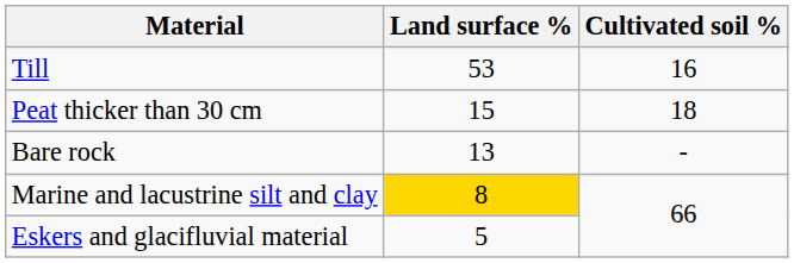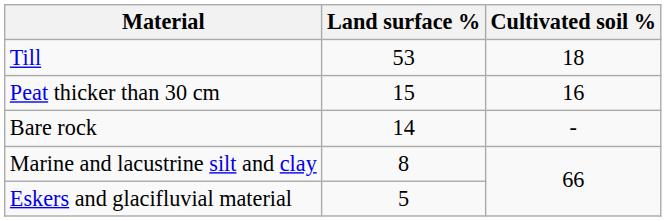 <table class="wikitable">
 <tr>
 <th>Material</th>
 <th>Land surface %</th>
 <th>Cultivated soil %</th>
 </tr>
 <tr>
 <td><a href='#'>Till</a></td>
 <td style="text-align: center;">53</td>
-<td style="text-align: center;">16</td>
+<td style="text-align: center;">18</td>
 </tr>
 <tr>
 <td><a href='#'>Peat</a> thicker than 30 cm</td>
 <td style="text-align: center;">15</td>
-<td style="text-align: center;">18</td>
+<td style="text-align: center;">16</td>
 </tr>
 <tr>
 <td>Bare rock</td>
-<td style="text-align: center;">13</td>
+<td style="text-align: center;">14</td>
 <td style="text-align: center;">-</td>
 </tr>
 <tr>
 <td>Marine and lacustrine <a href='#'>silt</a> and <a href='#'>clay</a></td>
-<td style="background: gold; text-align: center;">8</td>
+<td style="text-align: center;">8</td>
 <td rowspan="2" colspan="2" style="text-align: center;">66</td>
 </tr>
 <tr>
 <td><a href='#'>Eskers</a> and glacifluvial material</td>
 <td style="text-align: center;">5</td>
 </tr>
 </table>
